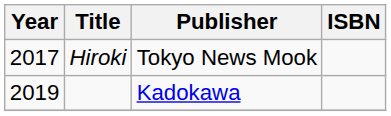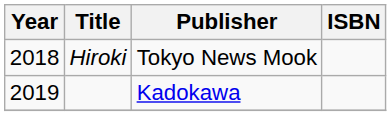 <table class="wikitable">
 <tr>
 <th>Year</th>
 <th>Title</th>
 <th>Publisher</th>
 <th>ISBN</th>
 </tr>
 <tr>
-<td>2017</td>
+<td>2018</td>
 <td><em>Hiroki</em></td>
 <td>Tokyo News Mook</td>
 <td></td>
 </tr>
 <tr>
 <td>2019</td>
 <td></td>
 <td><a href='#'>Kadokawa</a></td>
 <td></td>
 </tr>
 <tr>
 </tr>
 </table>
